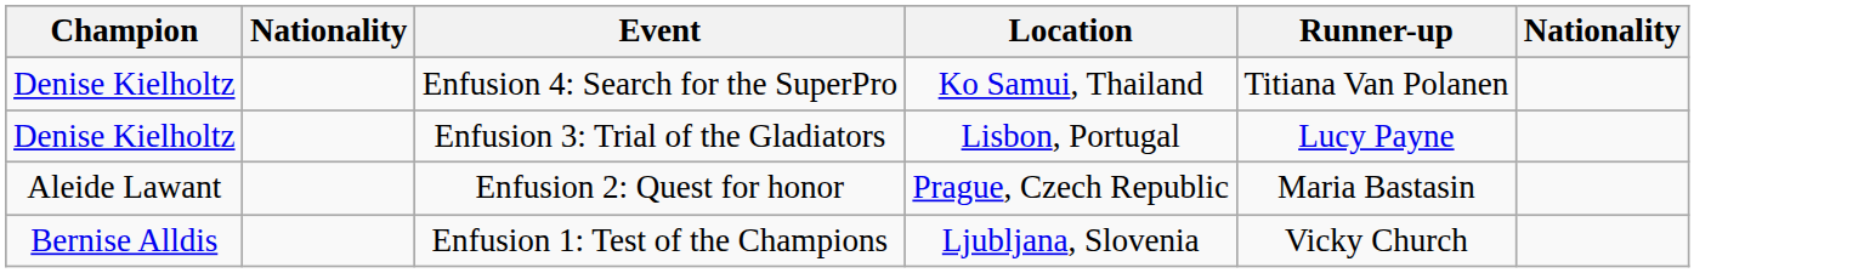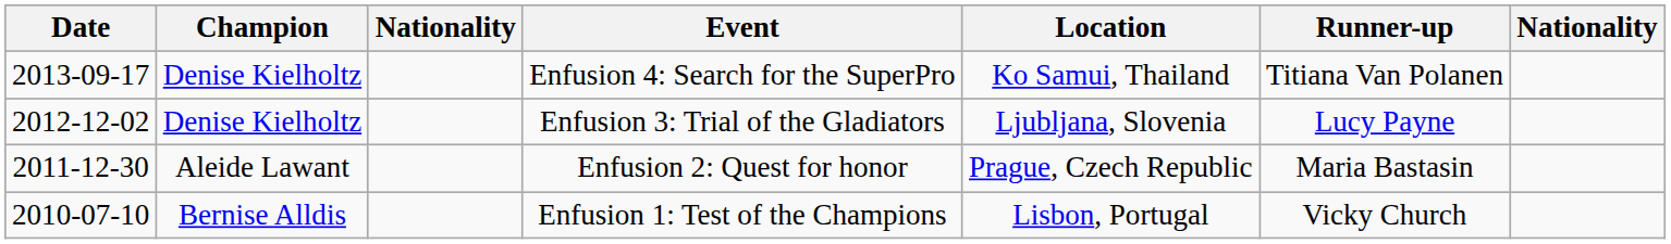 <table class="wikitable" style="text-align:center">
 <tr>
+<th>Date</th>
 <th>Champion</th>
 <th>Nationality</th>
 <th>Event</th>
 <th>Location</th>
 <th>Runner-up</th>
 <th>Nationality</th>
 </tr>
 <tr>
+<td>2013-09-17</td>
 <td><a href='#'>Denise Kielholtz</a></td>
 <td></td>
 <td>Enfusion 4: Search for the SuperPro</td>
 <td><a href='#'>Ko Samui</a>, Thailand</td>
 <td>Titiana Van Polanen</td>
 <td></td>
 </tr>
 <tr>
+<td>2012-12-02</td>
 <td><a href='#'>Denise Kielholtz</a></td>
 <td></td>
 <td>Enfusion 3: Trial of the Gladiators</td>
-<td><a href='#'>Lisbon</a>, Portugal</td>
+<td><a href='#'>Ljubljana</a>, Slovenia</td>
 <td><a href='#'>Lucy Payne</a></td>
 <td></td>
 </tr>
 <tr>
+<td>2011-12-30</td>
 <td>Aleide Lawant</td>
 <td></td>
 <td>Enfusion 2: Quest for honor</td>
 <td><a href='#'>Prague</a>, Czech Republic</td>
 <td>Maria Bastasin</td>
 <td></td>
 </tr>
 <tr>
+<td>2010-07-10</td>
 <td><a href='#'>Bernise Alldis</a></td>
 <td></td>
 <td>Enfusion 1: Test of the Champions</td>
-<td><a href='#'>Ljubljana</a>, Slovenia</td>
+<td><a href='#'>Lisbon</a>, Portugal</td>
 <td>Vicky Church</td>
 <td></td>
 </tr>
 </table>
